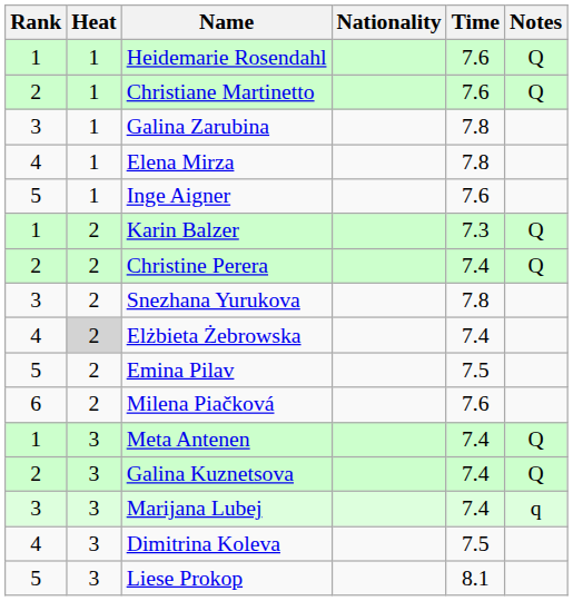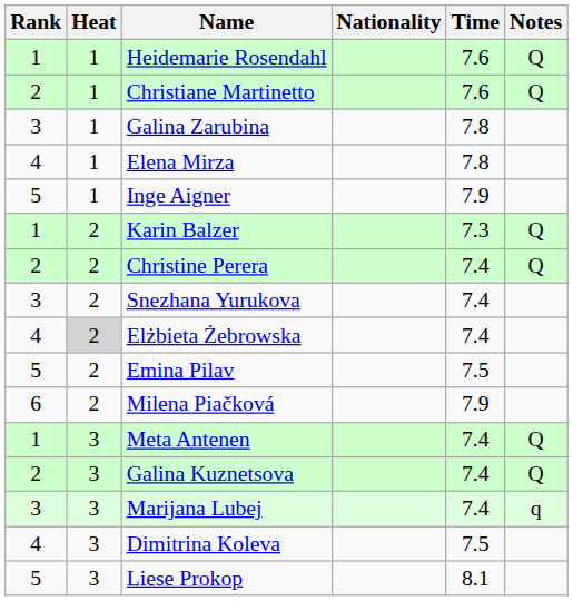 <table class="wikitable sortable" style="text-align:center">
 <tr>
 <th>Rank</th>
 <th>Heat</th>
 <th>Name</th>
 <th>Nationality</th>
 <th>Time</th>
 <th>Notes</th>
 </tr>
 <tr bgcolor=ccffcc>
 <td>1</td>
 <td>1</td>
 <td align="left"><a href='#'>Heidemarie Rosendahl</a></td>
 <td align=left></td>
 <td>7.6</td>
 <td>Q</td>
 </tr>
 <tr bgcolor=ccffcc>
 <td>2</td>
 <td>1</td>
 <td align="left"><a href='#'>Christiane Martinetto</a></td>
 <td align=left></td>
 <td>7.6</td>
 <td>Q</td>
 </tr>
 <tr>
 <td>3</td>
 <td>1</td>
 <td align="left"><a href='#'>Galina Zarubina</a></td>
 <td align=left></td>
 <td>7.8</td>
 <td></td>
 </tr>
 <tr>
 <td>4</td>
 <td>1</td>
 <td align="left"><a href='#'>Elena Mirza</a></td>
 <td align=left></td>
 <td>7.8</td>
 <td></td>
 </tr>
 <tr>
 <td>5</td>
 <td>1</td>
 <td align="left"><a href='#'>Inge Aigner</a></td>
 <td align=left></td>
-<td>7.6</td>
+<td>7.9</td>
 <td></td>
 </tr>
 <tr bgcolor=ccffcc>
 <td>1</td>
 <td>2</td>
 <td align="left"><a href='#'>Karin Balzer</a></td>
 <td align=left></td>
 <td>7.3</td>
 <td>Q</td>
 </tr>
 <tr bgcolor=ccffcc>
 <td>2</td>
 <td>2</td>
 <td align="left"><a href='#'>Christine Perera</a></td>
 <td align=left></td>
 <td>7.4</td>
 <td>Q</td>
 </tr>
 <tr>
 <td>3</td>
 <td>2</td>
 <td align="left"><a href='#'>Snezhana Yurukova</a></td>
 <td align=left></td>
-<td>7.8</td>
+<td>7.4</td>
 <td></td>
 </tr>
 <tr>
 <td>4</td>
 <td style="background: lightgrey;">2</td>
 <td align="left"><a href='#'>Elżbieta Żebrowska</a></td>
 <td align=left></td>
 <td>7.4</td>
 <td></td>
 </tr>
 <tr>
 <td>5</td>
 <td>2</td>
 <td align="left"><a href='#'>Emina Pilav</a></td>
 <td align=left></td>
 <td>7.5</td>
 <td></td>
 </tr>
 <tr>
 <td>6</td>
 <td>2</td>
 <td align="left"><a href='#'>Milena Piačková</a></td>
 <td align=left></td>
-<td>7.6</td>
+<td>7.9</td>
 <td></td>
 </tr>
 <tr bgcolor=ccffcc>
 <td>1</td>
 <td>3</td>
 <td align="left"><a href='#'>Meta Antenen</a></td>
 <td align=left></td>
 <td>7.4</td>
 <td>Q</td>
 </tr>
 <tr bgcolor=ccffcc>
 <td>2</td>
 <td>3</td>
 <td align="left"><a href='#'>Galina Kuznetsova</a></td>
 <td align=left></td>
 <td>7.4</td>
 <td>Q</td>
 </tr>
 <tr bgcolor=ddffdd>
 <td>3</td>
 <td>3</td>
 <td align="left"><a href='#'>Marijana Lubej</a></td>
 <td align=left></td>
 <td>7.4</td>
 <td>q</td>
 </tr>
 <tr>
 <td>4</td>
 <td>3</td>
 <td align="left"><a href='#'>Dimitrina Koleva</a></td>
 <td align=left></td>
 <td>7.5</td>
 <td></td>
 </tr>
 <tr>
 <td>5</td>
 <td>3</td>
 <td align="left"><a href='#'>Liese Prokop</a></td>
 <td align=left></td>
 <td>8.1</td>
 <td></td>
 </tr>
 </table>
